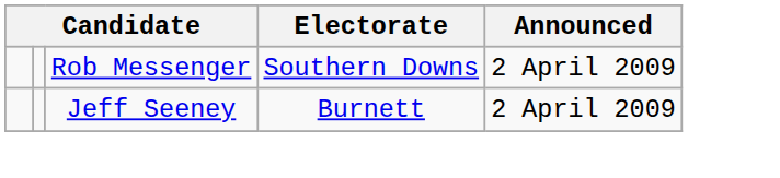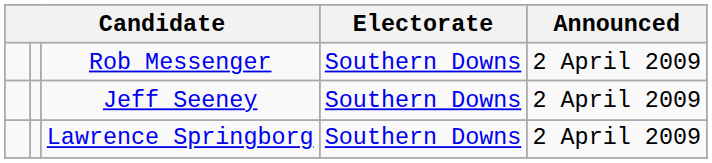 <table class="wikitable" style="text-align:center">
 <tr>
 <th colspan=3>Candidate</th>
 <th>Electorate</th>
 <th>Announced</th>
 </tr>
 <tr>
 <td width="3pt" > </td>
 <td></td>
 <td><a href='#'>Rob Messenger</a></td>
 <td><a href='#'>Southern Downs</a></td>
 <td>2 April 2009</td>
 </tr>
 <tr>
 <td width="3pt" > </td>
 <td></td>
 <td><a href='#'>Jeff Seeney</a></td>
-<td><a href='#'>Burnett</a></td>
+<td><a href='#'>Southern Downs</a></td>
+<td>2 April 2009</td>
+</tr>
+<tr>
+<td width="3pt" > </td>
+<td></td>
+<td><a href='#'>Lawrence Springborg</a></td>
+<td><a href='#'>Southern Downs</a></td>
 <td>2 April 2009</td>
 </tr>
 </table>
